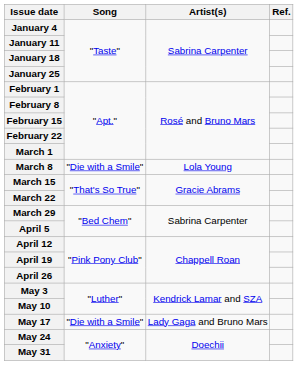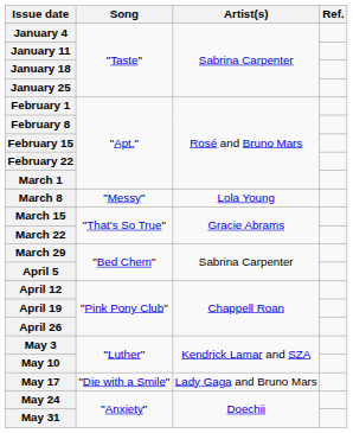 <table class="wikitable plainrowheaders" style="text-align: center;">
 <tr>
 <th scope="col">Issue date</th>
 <th scope="col">Song</th>
 <th scope="col">Artist(s)</th>
 <th scope="col">Ref.</th>
 </tr>
 <tr>
 <th scope="row">January 4</th>
 <td rowspan=4>"<a href='#'>Taste</a>"</td>
 <td rowspan=4><a href='#'>Sabrina Carpenter</a></td>
 <td></td>
 </tr>
 <tr>
 <th scope="row">January 11</th>
 <td></td>
 </tr>
 <tr>
 <th scope="row">January 18</th>
 <td></td>
 </tr>
 <tr>
 <th scope="row">January 25</th>
 <td></td>
 </tr>
 <tr>
 <th scope="row">February 1</th>
 <td rowspan=5>"<a href='#'>Apt.</a>"</td>
 <td rowspan=5><a href='#'>Rosé</a> and <a href='#'>Bruno Mars</a></td>
 <td></td>
 </tr>
 <tr>
 <th scope="row">February 8</th>
 <td></td>
 </tr>
 <tr>
 <th scope="row">February 15</th>
 <td></td>
 </tr>
 <tr>
 <th scope="row">February 22</th>
 <td></td>
 </tr>
 <tr>
 <th scope="row">March 1</th>
 <td></td>
 </tr>
 <tr>
 <th scope="row">March 8</th>
-<td>"<a href='#'>Die with a Smile</a>"</td>
+<td>"<a href='#'>Messy</a>"</td>
 <td><a href='#'>Lola Young</a></td>
 <td></td>
 </tr>
 <tr>
 <th scope="row">March 15</th>
 <td rowspan=2>"<a href='#'>That's So True</a>"</td>
 <td rowspan=2><a href='#'>Gracie Abrams</a></td>
 <td></td>
 </tr>
 <tr>
 <th scope="row">March 22</th>
 <td></td>
 </tr>
 <tr>
 <th scope="row">March 29</th>
 <td rowspan="2">"<a href='#'>Bed Chem</a>"</td>
 <td rowspan="2">Sabrina Carpenter</td>
 <td></td>
 </tr>
 <tr>
 <th scope="row">April 5</th>
 <td></td>
 </tr>
 <tr>
 <th scope="row">April 12</th>
 <td rowspan="3">"<a href='#'>Pink Pony Club</a>"</td>
 <td rowspan="3"><a href='#'>Chappell Roan</a></td>
 <td></td>
 </tr>
 <tr>
 <th scope="row">April 19</th>
 <td></td>
 </tr>
 <tr>
 <th scope="row">April 26</th>
 <td></td>
 </tr>
 <tr>
 <th scope="row">May 3</th>
 <td rowspan=2>"<a href='#'>Luther</a>"</td>
 <td rowspan=2><a href='#'>Kendrick Lamar</a> and <a href='#'>SZA</a></td>
 <td></td>
 </tr>
 <tr>
 <th scope="row">May 10</th>
 <td></td>
 </tr>
 <tr>
 <th scope="row">May 17</th>
 <td>"<a href='#'>Die with a Smile</a>"</td>
 <td><a href='#'>Lady Gaga</a> and Bruno Mars</td>
 <td></td>
 </tr>
 <tr>
 <th scope="row">May 24</th>
 <td rowspan="2">"<a href='#'>Anxiety</a>"</td>
 <td rowspan="2"><a href='#'>Doechii</a></td>
 <td></td>
 </tr>
 <tr>
 <th scope="row">May 31</th>
 <td></td>
 </tr>
 </table>
